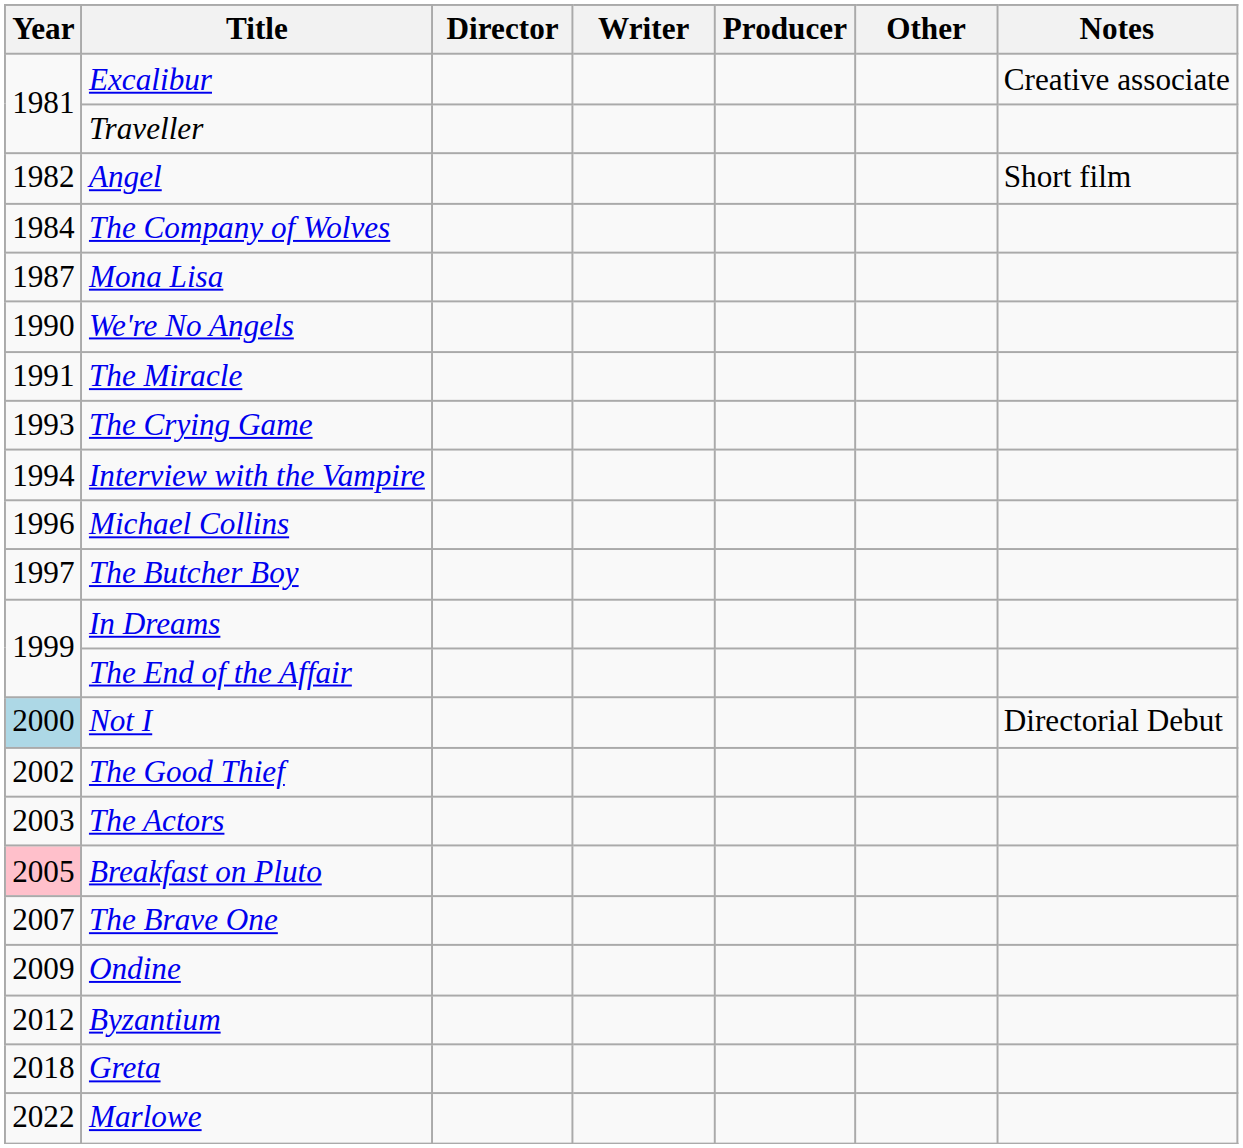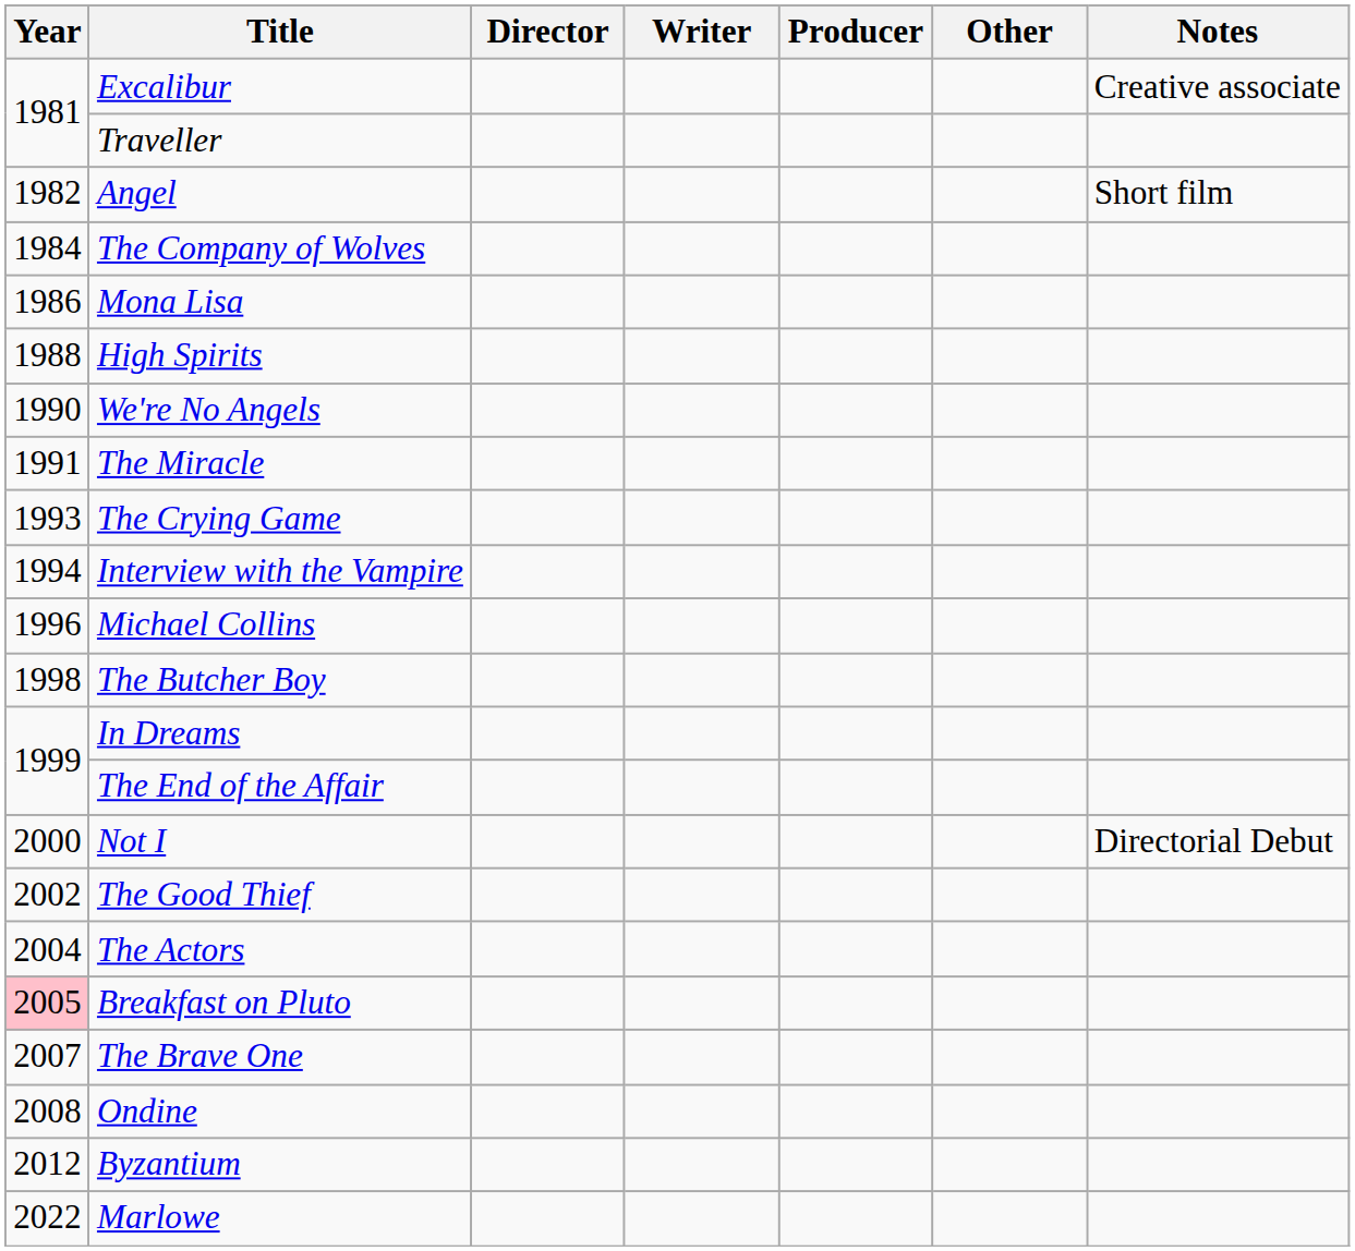 <table class="wikitable">
 <tr>
 <th>Year</th>
 <th>Title</th>
 <th width="65">Director</th>
 <th width="65">Writer</th>
 <th width="65">Producer</th>
 <th width="65">Other</th>
 <th>Notes</th>
 </tr>
 <tr>
 <td rowspan="2">1981</td>
 <td><em><a href='#'>Excalibur</a></em></td>
 <td></td>
 <td></td>
 <td></td>
 <td></td>
 <td>Creative associate</td>
 </tr>
 <tr>
 <td><em>Traveller</em></td>
 <td></td>
 <td></td>
 <td></td>
 <td></td>
 <td></td>
 </tr>
 <tr>
 <td>1982</td>
 <td><em><a href='#'>Angel</a></em></td>
 <td></td>
 <td></td>
 <td></td>
 <td></td>
 <td>Short film</td>
 </tr>
 <tr>
 <td>1984</td>
 <td><em><a href='#'>The Company of Wolves</a></em></td>
 <td></td>
 <td></td>
 <td></td>
 <td></td>
 <td></td>
 </tr>
 <tr>
-<td>1987</td>
+<td>1986</td>
 <td><em><a href='#'>Mona Lisa</a></em></td>
+<td></td>
+<td></td>
+<td></td>
+<td></td>
+<td></td>
+</tr>
+<tr>
+<td>1988</td>
+<td><em><a href='#'>High Spirits</a></em></td>
 <td></td>
 <td></td>
 <td></td>
 <td></td>
 <td></td>
 </tr>
 <tr>
 <td>1990</td>
 <td><em><a href='#'>We're No Angels</a></em></td>
 <td></td>
 <td></td>
 <td></td>
 <td></td>
 <td></td>
 </tr>
 <tr>
 <td>1991</td>
 <td><em><a href='#'>The Miracle</a></em></td>
 <td></td>
 <td></td>
 <td></td>
 <td></td>
 <td></td>
 </tr>
 <tr>
 <td>1993</td>
 <td><em><a href='#'>The Crying Game</a></em></td>
 <td></td>
 <td></td>
 <td></td>
 <td></td>
 <td></td>
 </tr>
 <tr>
 <td>1994</td>
 <td><em><a href='#'>Interview with the Vampire</a></em></td>
 <td></td>
 <td></td>
 <td></td>
 <td></td>
 <td></td>
 </tr>
 <tr>
 <td>1996</td>
 <td><em><a href='#'>Michael Collins</a></em></td>
 <td></td>
 <td></td>
 <td></td>
 <td></td>
 <td></td>
 </tr>
 <tr>
-<td>1997</td>
+<td>1998</td>
 <td><em><a href='#'>The Butcher Boy</a></em></td>
 <td></td>
 <td></td>
 <td></td>
 <td></td>
 <td></td>
 </tr>
 <tr>
 <td rowspan="2">1999</td>
 <td><em><a href='#'>In Dreams</a></em></td>
 <td></td>
 <td></td>
 <td></td>
 <td></td>
 <td></td>
 </tr>
 <tr>
 <td><em><a href='#'>The End of the Affair</a></em></td>
 <td></td>
 <td></td>
 <td></td>
 <td></td>
 <td></td>
 </tr>
 <tr>
-<td style="background: lightblue;">2000</td>
+<td>2000</td>
 <td><em><a href='#'>Not I</a></em></td>
 <td></td>
 <td></td>
 <td></td>
 <td></td>
 <td>Directorial Debut</td>
 </tr>
 <tr>
 <td>2002</td>
 <td><em><a href='#'>The Good Thief</a></em></td>
 <td></td>
 <td></td>
 <td></td>
 <td></td>
 <td></td>
 </tr>
 <tr>
-<td>2003</td>
+<td>2004</td>
 <td><em><a href='#'>The Actors</a></em></td>
 <td></td>
 <td></td>
 <td></td>
 <td></td>
 <td></td>
 </tr>
 <tr>
 <td style="background: pink;">2005</td>
 <td><em><a href='#'>Breakfast on Pluto</a></em></td>
 <td></td>
 <td></td>
 <td></td>
 <td></td>
 <td></td>
 </tr>
 <tr>
 <td>2007</td>
 <td><em><a href='#'>The Brave One</a></em></td>
 <td></td>
 <td></td>
 <td></td>
 <td></td>
 <td></td>
 </tr>
 <tr>
-<td>2009</td>
+<td>2008</td>
 <td><em><a href='#'>Ondine</a></em></td>
 <td></td>
 <td></td>
 <td></td>
 <td></td>
 <td></td>
 </tr>
 <tr>
 <td>2012</td>
 <td><em><a href='#'>Byzantium</a></em></td>
-<td></td>
-<td></td>
-<td></td>
-<td></td>
-<td></td>
-</tr>
-<tr>
-<td>2018</td>
-<td><em><a href='#'>Greta</a></em></td>
 <td></td>
 <td></td>
 <td></td>
 <td></td>
 <td></td>
 </tr>
 <tr>
 <td>2022</td>
 <td><em><a href='#'>Marlowe</a></em></td>
 <td></td>
 <td></td>
 <td></td>
 <td></td>
 <td></td>
 </tr>
 <tr>
 </tr>
 </table>
